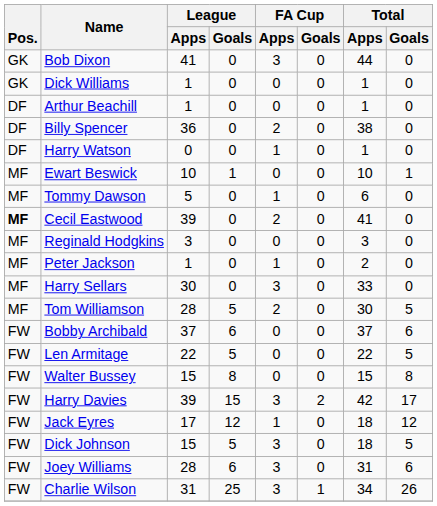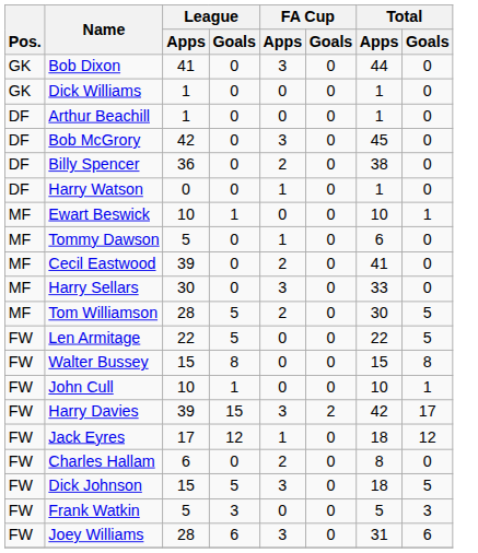 <table class="wikitable" style="text-align:center">
 <tr>
 <th rowspan="2" valign="bottom">Pos.</th>
 <th rowspan="2">Name</th>
 <th colspan="2" width="85">League</th>
 <th colspan="2" width="85">FA Cup</th>
 <th colspan="2" width="85">Total</th>
 </tr>
 <tr>
 <th>Apps</th>
 <th>Goals</th>
 <th>Apps</th>
 <th>Goals</th>
 <th>Apps</th>
 <th>Goals</th>
 </tr>
 <tr>
 <td align="left">GK</td>
 <td align="left"> <a href='#'>Bob Dixon</a></td>
 <td>41</td>
 <td>0</td>
 <td>3</td>
 <td>0</td>
 <td>44</td>
 <td>0</td>
 </tr>
 <tr>
 <td align="left">GK</td>
 <td align="left"> <a href='#'>Dick Williams</a></td>
 <td>1</td>
 <td>0</td>
 <td>0</td>
 <td>0</td>
 <td>1</td>
 <td>0</td>
 </tr>
 <tr>
 <td align="left">DF</td>
 <td align="left"> <a href='#'>Arthur Beachill</a></td>
 <td>1</td>
 <td>0</td>
 <td>0</td>
 <td>0</td>
 <td>1</td>
 <td>0</td>
 </tr>
 <tr>
 <td align="left">DF</td>
+<td align="left"> <a href='#'>Bob McGrory</a></td>
+<td>42</td>
+<td>0</td>
+<td>3</td>
+<td>0</td>
+<td>45</td>
+<td>0</td>
+</tr>
+<tr>
+<td align="left">DF</td>
 <td align="left"> <a href='#'>Billy Spencer</a></td>
 <td>36</td>
 <td>0</td>
 <td>2</td>
 <td>0</td>
 <td>38</td>
 <td>0</td>
 </tr>
 <tr>
 <td align="left">DF</td>
 <td align="left"> <a href='#'>Harry Watson</a></td>
 <td>0</td>
 <td>0</td>
 <td>1</td>
 <td>0</td>
 <td>1</td>
 <td>0</td>
 </tr>
 <tr>
 <td align="left">MF</td>
 <td align="left"> <a href='#'>Ewart Beswick</a></td>
 <td>10</td>
 <td>1</td>
 <td>0</td>
 <td>0</td>
 <td>10</td>
 <td>1</td>
 </tr>
 <tr>
 <td align="left">MF</td>
 <td align="left"> <a href='#'>Tommy Dawson</a></td>
 <td>5</td>
 <td>0</td>
 <td>1</td>
 <td>0</td>
 <td>6</td>
 <td>0</td>
 </tr>
 <tr>
-<td align="left"><strong>MF</strong></td>
+<td align="left">MF</td>
 <td align="left"> <a href='#'>Cecil Eastwood</a></td>
 <td>39</td>
 <td>0</td>
 <td>2</td>
 <td>0</td>
 <td>41</td>
-<td>0</td>
-</tr>
-<tr>
-<td align="left">MF</td>
-<td align="left"> <a href='#'>Reginald Hodgkins</a></td>
-<td>3</td>
-<td>0</td>
-<td>0</td>
-<td>0</td>
-<td>3</td>
-<td>0</td>
-</tr>
-<tr>
-<td align="left">MF</td>
-<td align="left"> <a href='#'>Peter Jackson</a></td>
-<td>1</td>
-<td>0</td>
-<td>1</td>
-<td>0</td>
-<td>2</td>
 <td>0</td>
 </tr>
 <tr>
 <td align="left">MF</td>
 <td align="left"> <a href='#'>Harry Sellars</a></td>
 <td>30</td>
 <td>0</td>
 <td>3</td>
 <td>0</td>
 <td>33</td>
 <td>0</td>
 </tr>
 <tr>
 <td align="left">MF</td>
 <td align="left"> <a href='#'>Tom Williamson</a></td>
 <td>28</td>
 <td>5</td>
 <td>2</td>
 <td>0</td>
 <td>30</td>
 <td>5</td>
 </tr>
 <tr>
 <td align="left">FW</td>
-<td align="left"> <a href='#'>Bobby Archibald</a></td>
-<td>37</td>
-<td>6</td>
-<td>0</td>
-<td>0</td>
-<td>37</td>
-<td>6</td>
-</tr>
-<tr>
-<td align="left">FW</td>
 <td align="left"> <a href='#'>Len Armitage</a></td>
 <td>22</td>
 <td>5</td>
 <td>0</td>
 <td>0</td>
 <td>22</td>
 <td>5</td>
 </tr>
 <tr>
 <td align="left">FW</td>
 <td align="left"> <a href='#'>Walter Bussey</a></td>
 <td>15</td>
 <td>8</td>
 <td>0</td>
 <td>0</td>
 <td>15</td>
 <td>8</td>
+</tr>
+<tr>
+<td align="left">FW</td>
+<td align="left"> <a href='#'>John Cull</a></td>
+<td>10</td>
+<td>1</td>
+<td>0</td>
+<td>0</td>
+<td>10</td>
+<td>1</td>
 </tr>
 <tr>
 <td align="left">FW</td>
 <td align="left"> <a href='#'>Harry Davies</a></td>
 <td>39</td>
 <td>15</td>
 <td>3</td>
 <td>2</td>
 <td>42</td>
 <td>17</td>
 </tr>
 <tr>
 <td align="left">FW</td>
 <td align="left"> <a href='#'>Jack Eyres</a></td>
 <td>17</td>
 <td>12</td>
 <td>1</td>
 <td>0</td>
 <td>18</td>
 <td>12</td>
 </tr>
 <tr>
 <td align="left">FW</td>
+<td align="left"> <a href='#'>Charles Hallam</a></td>
+<td>6</td>
+<td>0</td>
+<td>2</td>
+<td>0</td>
+<td>8</td>
+<td>0</td>
+</tr>
+<tr>
+<td align="left">FW</td>
 <td align="left"> <a href='#'>Dick Johnson</a></td>
 <td>15</td>
 <td>5</td>
 <td>3</td>
 <td>0</td>
 <td>18</td>
 <td>5</td>
+</tr>
+<tr>
+<td align="left">FW</td>
+<td align="left"> <a href='#'>Frank Watkin</a></td>
+<td>5</td>
+<td>3</td>
+<td>0</td>
+<td>0</td>
+<td>5</td>
+<td>3</td>
 </tr>
 <tr>
 <td align="left">FW</td>
 <td align="left"> <a href='#'>Joey Williams</a></td>
 <td>28</td>
 <td>6</td>
 <td>3</td>
 <td>0</td>
 <td>31</td>
 <td>6</td>
 </tr>
 <tr>
-<td align="left">FW</td>
-<td align="left"> <a href='#'>Charlie Wilson</a></td>
-<td>31</td>
-<td>25</td>
-<td>3</td>
-<td>1</td>
-<td>34</td>
-<td>26</td>
-</tr>
-<tr>
 </tr>
 </table>
